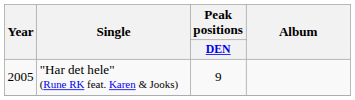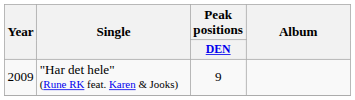 <table class="wikitable">
 <tr>
 <th align="center" rowspan="2" width="10">Year</th>
 <th align="center" rowspan="2" width="180">Single</th>
 <th align="center" colspan="1" width="20">Peak positions</th>
 <th align="center" rowspan="2" width="120">Album</th>
 </tr>
 <tr>
 <th scope="col" style="width:3em;font-size:90%;"><a href='#'>DEN</a><br></th>
 </tr>
 <tr>
-<td style="text-align:center;">2005</td>
+<td style="text-align:center;">2009</td>
 <td>"Har det hele" <br><small> (<a href='#'>Rune RK</a> feat. <a href='#'>Karen</a> & Jooks)</small></td>
 <td style="text-align:center;">9</td>
 <td style="text-align:center;"></td>
 </tr>
 <tr>
 </tr>
 </table>
